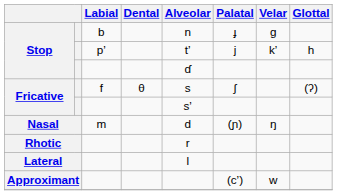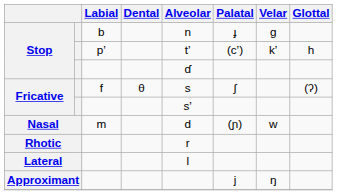 <table class="wikitable" style="text-align:center">
 <tr>
 <th colspan="2"></th>
 <th><a href='#'>Labial</a></th>
 <th><a href='#'>Dental</a></th>
 <th><a href='#'>Alveolar</a></th>
 <th><a href='#'>Palatal</a></th>
 <th><a href='#'>Velar</a></th>
 <th><a href='#'>Glottal</a></th>
 </tr>
 <tr>
 <th rowspan="3"><a href='#'>Stop</a></th>
 <th></th>
 <td>b</td>
 <td></td>
 <td>n</td>
 <td>ɟ</td>
 <td>g</td>
 <td></td>
 </tr>
 <tr>
 <th></th>
 <td>pʼ</td>
 <td></td>
 <td>tʼ</td>
-<td>j</td>
+<td>(cʼ)</td>
 <td>kʼ</td>
 <td>h</td>
 </tr>
 <tr>
 <th></th>
 <td></td>
 <td></td>
 <td>ɗ</td>
 <td></td>
 <td></td>
 <td></td>
 </tr>
 <tr>
 <th rowspan="2"><a href='#'>Fricative</a></th>
 <th></th>
 <td>f</td>
 <td>θ</td>
 <td>s</td>
 <td>ʃ</td>
 <td></td>
 <td>(ʔ)</td>
 </tr>
 <tr>
 <th></th>
 <td></td>
 <td></td>
 <td>sʼ</td>
 <td></td>
 <td></td>
 <td></td>
 </tr>
 <tr>
 <th colspan="2"><a href='#'>Nasal</a></th>
 <td>m</td>
 <td></td>
 <td>d</td>
 <td>(ɲ)</td>
-<td>ŋ</td>
+<td>w</td>
 <td></td>
 </tr>
 <tr>
 <th colspan="2"><a href='#'>Rhotic</a></th>
 <td></td>
 <td></td>
 <td>r</td>
 <td></td>
 <td></td>
 <td></td>
 </tr>
 <tr>
 <th colspan="2"><a href='#'>Lateral</a></th>
 <td></td>
 <td></td>
 <td>l</td>
 <td></td>
 <td></td>
 <td></td>
 </tr>
 <tr>
 <th colspan="2"><a href='#'>Approximant</a></th>
 <td></td>
 <td></td>
 <td></td>
-<td>(cʼ)</td>
-<td>w</td>
+<td>j</td>
+<td>ŋ</td>
 <td></td>
 </tr>
 <tr>
 </tr>
 </table>
